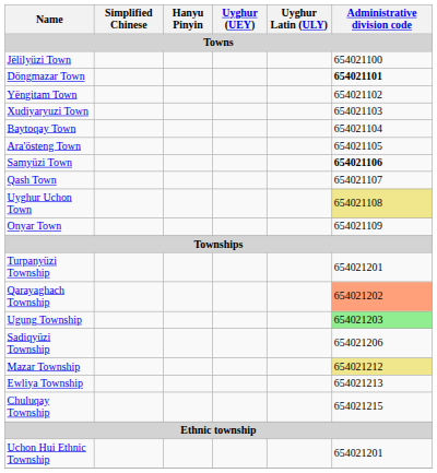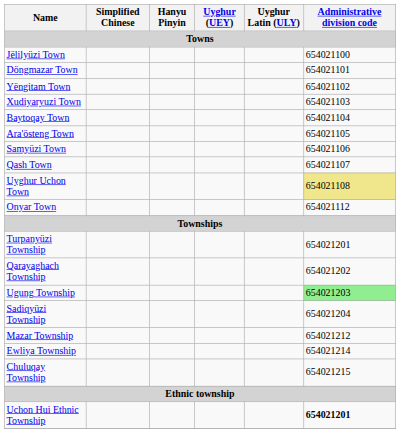 <table class="wikitable" align="center" style="width:50%; border="1">
 <tr>
 <th>Name</th>
 <th>Simplified Chinese</th>
 <th>Hanyu Pinyin</th>
 <th><a href='#'>Uyghur</a> (<a href='#'>UEY</a>)</th>
 <th>Uyghur Latin (<a href='#'>ULY</a>)</th>
 <th><a href='#'>Administrative division code</a></th>
 </tr>
 <tr>
 <td colspan="7"  style="text-align:center; background:#d3d3d3;"><strong>Towns</strong></td>
 </tr>
 <tr --------->
 <td><a href='#'>Jëlilyüzi Town</a></td>
 <td></td>
 <td></td>
 <td></td>
 <td></td>
 <td>654021100</td>
 </tr>
 <tr>
 <td><a href='#'>Döngmazar Town</a></td>
 <td></td>
 <td></td>
 <td></td>
 <td></td>
-<td><strong>654021101</strong></td>
+<td>654021101</td>
 </tr>
 <tr>
 <td><a href='#'>Yëngitam Town</a></td>
 <td></td>
 <td></td>
 <td></td>
 <td></td>
 <td>654021102</td>
 </tr>
 <tr>
 <td><a href='#'>Xudiyaryuzi Town</a></td>
 <td></td>
 <td></td>
 <td></td>
 <td></td>
 <td>654021103</td>
 </tr>
 <tr>
 <td><a href='#'>Baytoqay Town</a></td>
 <td></td>
 <td></td>
 <td></td>
 <td></td>
 <td>654021104</td>
 </tr>
 <tr>
 <td><a href='#'>Ara'östeng Town</a></td>
 <td></td>
 <td></td>
 <td></td>
 <td></td>
 <td>654021105</td>
 </tr>
 <tr>
 <td><a href='#'>Samyüzi Town</a></td>
 <td></td>
 <td></td>
 <td></td>
 <td></td>
-<td><strong>654021106</strong></td>
+<td>654021106</td>
 </tr>
 <tr>
 <td><a href='#'>Qash Town</a></td>
 <td></td>
 <td></td>
 <td></td>
 <td></td>
 <td>654021107</td>
 </tr>
 <tr>
 <td><a href='#'>Uyghur Uchon Town</a></td>
 <td></td>
 <td></td>
 <td></td>
 <td></td>
 <td style="background: khaki;">654021108</td>
 </tr>
 <tr>
 <td><a href='#'>Onyar Town</a></td>
 <td></td>
 <td></td>
 <td></td>
 <td></td>
-<td>654021109</td>
+<td>654021112</td>
 </tr>
 <tr>
 <td colspan="7"  style="text-align:center; background:#d3d3d3;"><strong>Townships</strong></td>
 </tr>
 <tr --------->
 <td><a href='#'>Turpanyüzi Township</a></td>
 <td></td>
 <td></td>
 <td></td>
 <td></td>
 <td>654021201</td>
 </tr>
 <tr>
 <td><a href='#'>Qarayaghach Township</a></td>
 <td></td>
 <td></td>
 <td></td>
 <td></td>
-<td style="background: lightsalmon;">654021202</td>
+<td>654021202</td>
 </tr>
 <tr>
 <td><a href='#'>Ugung Township</a></td>
 <td></td>
 <td></td>
 <td></td>
 <td></td>
 <td style="background: lightgreen;">654021203</td>
 </tr>
 <tr>
 <td><a href='#'>Sadiqyüzi Township</a></td>
 <td></td>
 <td></td>
 <td></td>
 <td></td>
-<td>654021206</td>
+<td>654021204</td>
 </tr>
 <tr>
 <td><a href='#'>Mazar Township</a></td>
 <td></td>
 <td></td>
 <td></td>
 <td></td>
-<td style="background: khaki;">654021212</td>
+<td>654021212</td>
 </tr>
 <tr>
 <td><a href='#'>Ewliya Township</a></td>
 <td></td>
 <td></td>
 <td></td>
 <td></td>
-<td>654021213</td>
+<td>654021214</td>
 </tr>
 <tr>
 <td><a href='#'>Chuluqay Township</a></td>
 <td></td>
 <td></td>
 <td></td>
 <td></td>
 <td>654021215</td>
 </tr>
 <tr>
 <td colspan="7"  style="text-align:center; background:#d3d3d3;"><strong>Ethnic township</strong></td>
 </tr>
 <tr --------->
 <td><a href='#'>Uchon Hui Ethnic Township</a></td>
 <td></td>
 <td></td>
 <td></td>
 <td></td>
-<td>654021201</td>
+<td><strong>654021201</strong></td>
 </tr>
 <tr>
 </tr>
 </table>
